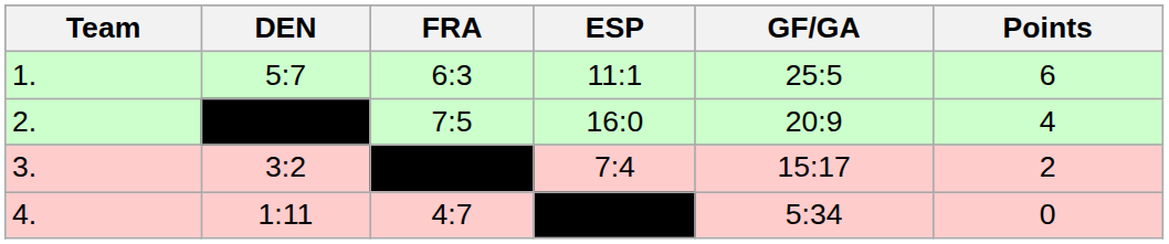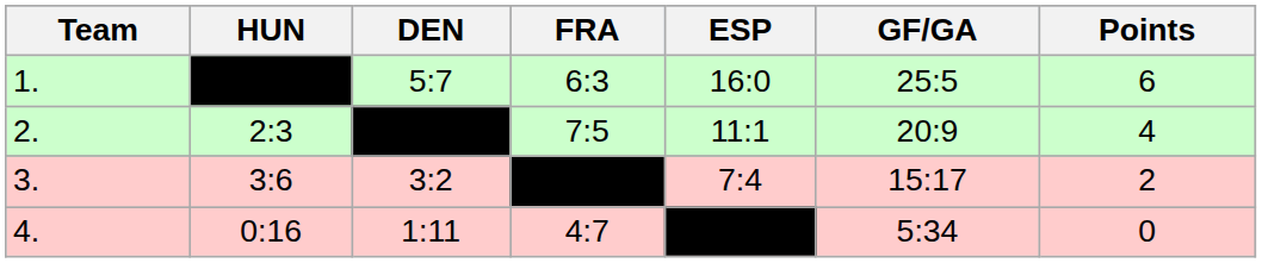 <table class="wikitable" bgcolor="#EFEFFF" width="50%">
 <tr bgcolor="#BCD2EE">
 <th>Team</th>
+<th>HUN</th>
 <th>DEN</th>
 <th>FRA</th>
 <th>ESP</th>
 <th>GF/GA</th>
 <th>Points</th>
 </tr>
 <tr bgcolor="#ccffcc" align="center">
 <td align="left">1. </td>
+<td style="background:#000000;"></td>
 <td>5:7</td>
 <td>6:3</td>
-<td>11:1</td>
+<td>16:0</td>
 <td>25:5</td>
 <td>6</td>
 </tr>
 <tr bgcolor="#ccffcc" align="center">
 <td align="left">2. </td>
+<td>2:3</td>
 <td style="background:#000000;"></td>
 <td>7:5</td>
-<td>16:0</td>
+<td>11:1</td>
 <td>20:9</td>
 <td>4</td>
 </tr>
 <tr bgcolor="#ffcccc" align="center">
 <td align="left">3. </td>
+<td>3:6</td>
 <td>3:2</td>
 <td style="background:#000000;"></td>
 <td>7:4</td>
 <td>15:17</td>
 <td>2</td>
 </tr>
 <tr bgcolor="#ffcccc" align="center">
 <td align="left">4. </td>
+<td>0:16</td>
 <td>1:11</td>
 <td>4:7</td>
 <td style="background:#000000;"></td>
 <td>5:34</td>
 <td>0</td>
 </tr>
 </table>
